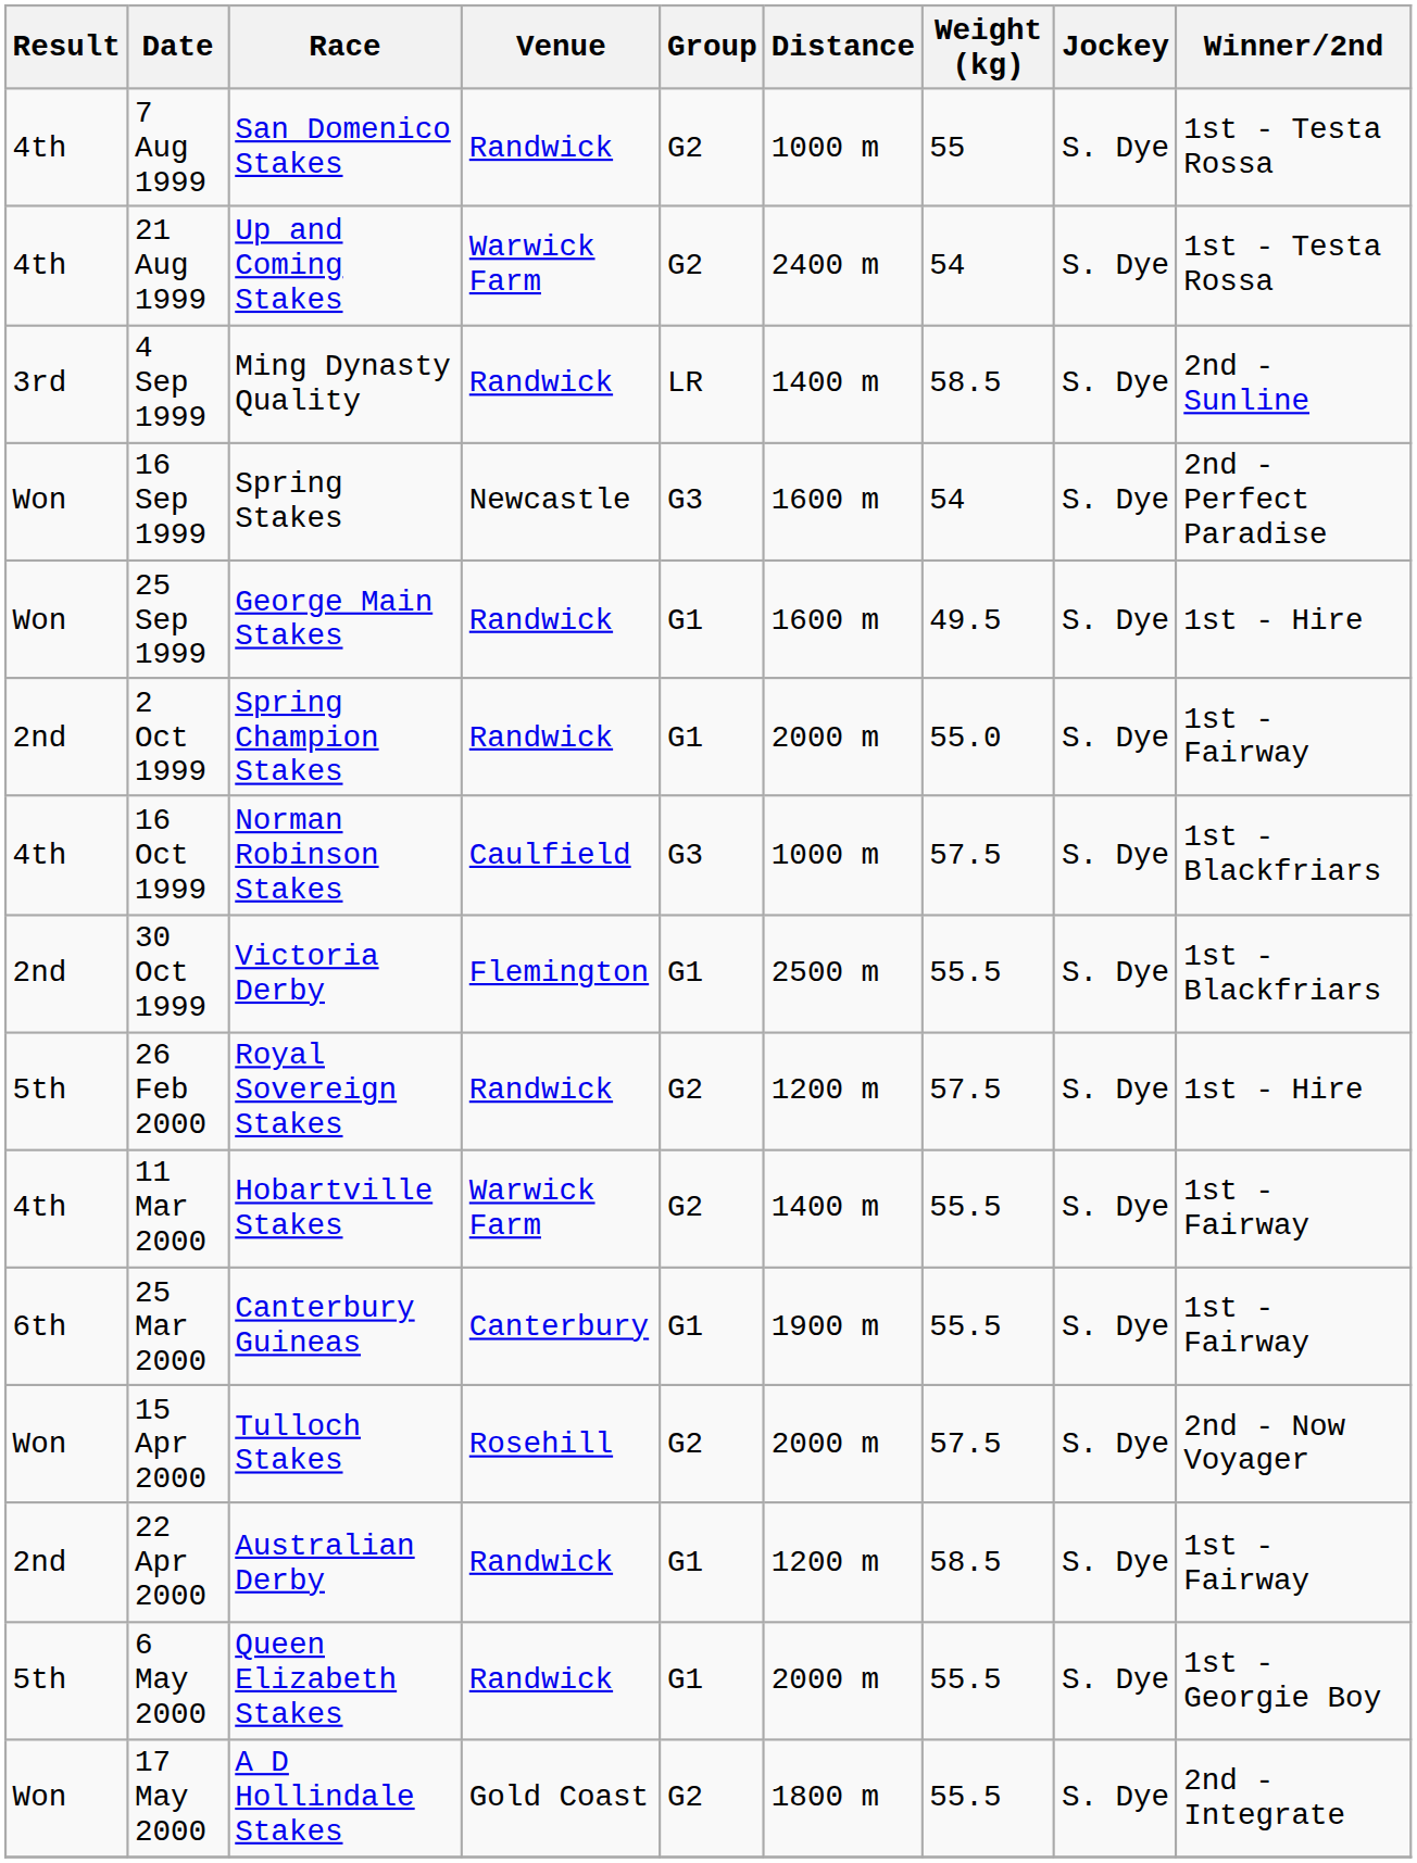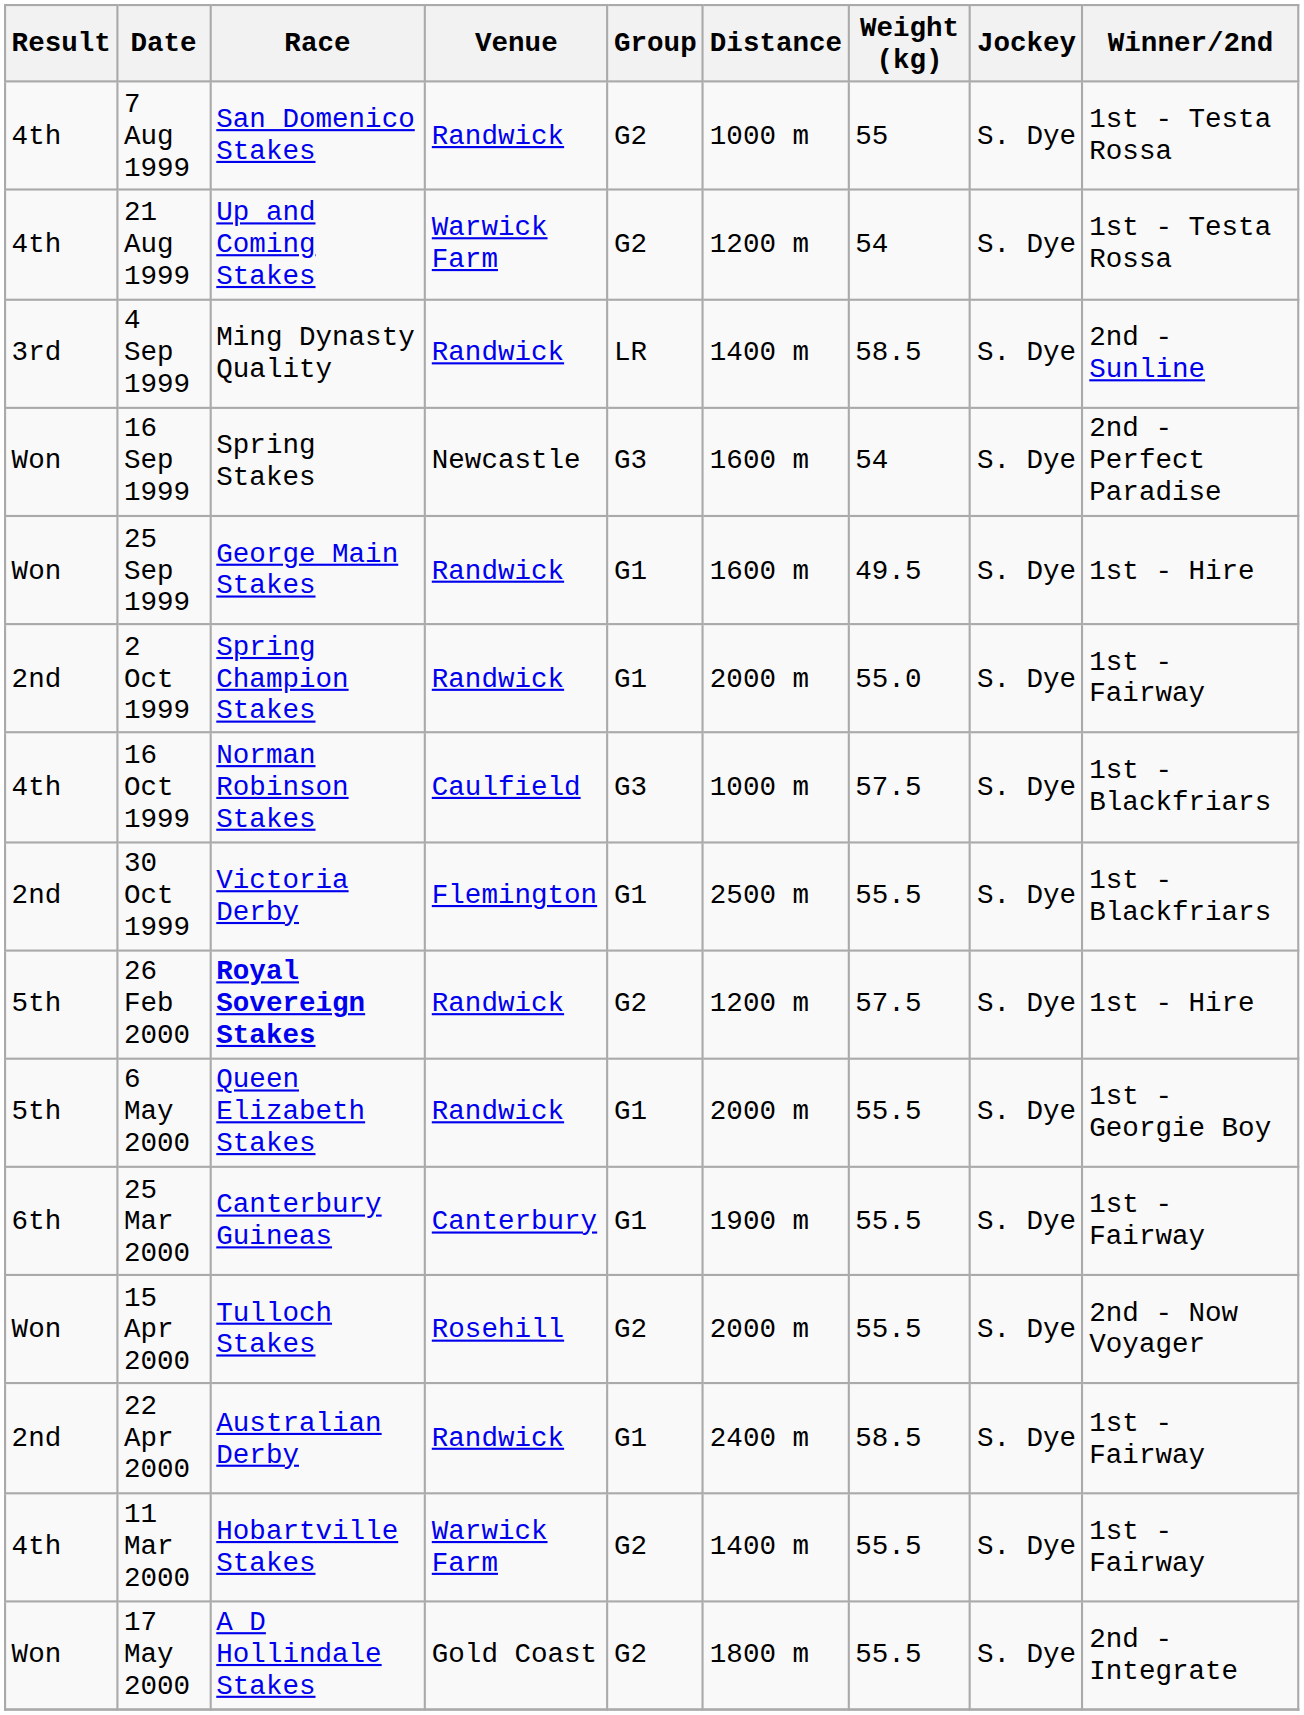 <table class="wikitable">
 <tr>
 <th>Result</th>
 <th>Date</th>
 <th>Race</th>
 <th>Venue</th>
 <th>Group</th>
 <th>Distance</th>
 <th>Weight (kg)</th>
 <th>Jockey</th>
 <th>Winner/2nd</th>
 </tr>
 <tr>
 <td>4th</td>
 <td>7 Aug 1999</td>
 <td><a href='#'>San Domenico Stakes</a></td>
 <td><a href='#'>Randwick</a></td>
 <td>G2</td>
 <td>1000 m</td>
 <td>55</td>
 <td>S. Dye</td>
 <td>1st - Testa Rossa</td>
 </tr>
 <tr>
 <td>4th</td>
 <td>21 Aug 1999</td>
 <td><a href='#'>Up and Coming Stakes</a></td>
 <td><a href='#'>Warwick Farm</a></td>
 <td>G2</td>
-<td>2400 m</td>
+<td>1200 m</td>
 <td>54</td>
 <td>S. Dye</td>
 <td>1st - Testa Rossa</td>
 </tr>
 <tr>
 <td>3rd</td>
 <td>4 Sep 1999</td>
 <td>Ming Dynasty Quality</td>
 <td><a href='#'>Randwick</a></td>
 <td>LR</td>
 <td>1400 m</td>
 <td>58.5</td>
 <td>S. Dye</td>
 <td>2nd - <a href='#'>Sunline</a></td>
 </tr>
 <tr>
 <td>Won</td>
 <td>16 Sep 1999</td>
 <td>Spring Stakes</td>
 <td>Newcastle</td>
 <td>G3</td>
 <td>1600 m</td>
 <td>54</td>
 <td>S. Dye</td>
 <td>2nd - Perfect Paradise</td>
 </tr>
 <tr>
 <td>Won</td>
 <td>25 Sep 1999</td>
 <td><a href='#'>George Main Stakes</a></td>
 <td><a href='#'>Randwick</a></td>
 <td>G1</td>
 <td>1600 m</td>
 <td>49.5</td>
 <td>S. Dye</td>
 <td>1st - Hire</td>
 </tr>
 <tr>
 <td>2nd</td>
 <td>2 Oct 1999</td>
 <td><a href='#'>Spring Champion Stakes</a></td>
 <td><a href='#'>Randwick</a></td>
 <td>G1</td>
 <td>2000 m</td>
 <td>55.0</td>
 <td>S. Dye</td>
 <td>1st - Fairway</td>
 </tr>
 <tr>
 <td>4th</td>
 <td>16 Oct 1999</td>
 <td><a href='#'>Norman Robinson Stakes</a></td>
 <td><a href='#'>Caulfield</a></td>
 <td>G3</td>
 <td>1000 m</td>
 <td>57.5</td>
 <td>S. Dye</td>
 <td>1st - Blackfriars</td>
 </tr>
 <tr>
 <td>2nd</td>
 <td>30 Oct 1999</td>
 <td><a href='#'>Victoria Derby</a></td>
 <td><a href='#'>Flemington</a></td>
 <td>G1</td>
 <td>2500 m</td>
 <td>55.5</td>
 <td>S. Dye</td>
 <td>1st - Blackfriars</td>
 </tr>
 <tr>
 <td>5th</td>
 <td>26 Feb 2000</td>
-<td><a href='#'>Royal Sovereign Stakes</a></td>
+<td><strong><a href='#'>Royal Sovereign Stakes</a></strong></td>
 <td><a href='#'>Randwick</a></td>
 <td>G2</td>
 <td>1200 m</td>
 <td>57.5</td>
 <td>S. Dye</td>
 <td>1st - Hire</td>
 </tr>
 <tr>
-<td>4th</td>
-<td>11 Mar 2000</td>
-<td><a href='#'>Hobartville Stakes</a></td>
-<td><a href='#'>Warwick Farm</a></td>
-<td>G2</td>
-<td>1400 m</td>
+<td>5th</td>
+<td>6 May 2000</td>
+<td><a href='#'>Queen Elizabeth Stakes</a></td>
+<td><a href='#'>Randwick</a></td>
+<td>G1</td>
+<td>2000 m</td>
 <td>55.5</td>
 <td>S. Dye</td>
-<td>1st - Fairway</td>
+<td>1st - Georgie Boy</td>
 </tr>
 <tr>
 <td>6th</td>
 <td>25 Mar 2000</td>
 <td><a href='#'>Canterbury Guineas</a></td>
 <td><a href='#'>Canterbury</a></td>
 <td>G1</td>
 <td>1900 m</td>
 <td>55.5</td>
 <td>S. Dye</td>
 <td>1st - Fairway</td>
 </tr>
 <tr>
 <td>Won</td>
 <td>15 Apr 2000</td>
 <td><a href='#'>Tulloch Stakes</a></td>
 <td><a href='#'>Rosehill</a></td>
 <td>G2</td>
 <td>2000 m</td>
-<td>57.5</td>
+<td>55.5</td>
 <td>S. Dye</td>
 <td>2nd - Now Voyager</td>
 </tr>
 <tr>
 <td>2nd</td>
 <td>22 Apr 2000</td>
 <td><a href='#'>Australian Derby</a></td>
 <td><a href='#'>Randwick</a></td>
 <td>G1</td>
-<td>1200 m</td>
+<td>2400 m</td>
 <td>58.5</td>
 <td>S. Dye</td>
 <td>1st - Fairway</td>
 </tr>
 <tr>
-<td>5th</td>
-<td>6 May 2000</td>
-<td><a href='#'>Queen Elizabeth Stakes</a></td>
-<td><a href='#'>Randwick</a></td>
-<td>G1</td>
-<td>2000 m</td>
+<td>4th</td>
+<td>11 Mar 2000</td>
+<td><a href='#'>Hobartville Stakes</a></td>
+<td><a href='#'>Warwick Farm</a></td>
+<td>G2</td>
+<td>1400 m</td>
 <td>55.5</td>
 <td>S. Dye</td>
-<td>1st - Georgie Boy</td>
+<td>1st - Fairway</td>
 </tr>
 <tr>
 <td>Won</td>
 <td>17 May 2000</td>
 <td><a href='#'>A D Hollindale Stakes</a></td>
 <td>Gold Coast</td>
 <td>G2</td>
 <td>1800 m</td>
 <td>55.5</td>
 <td>S. Dye</td>
 <td>2nd - Integrate</td>
 </tr>
 <tr>
 </tr>
 </table>
